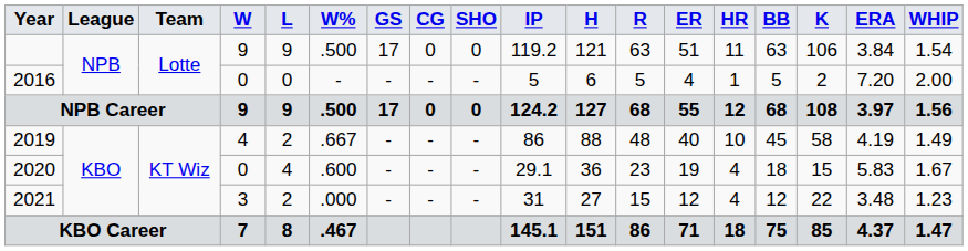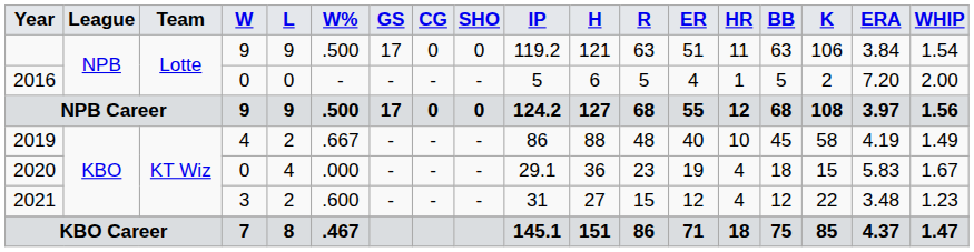 <table class="wikitable">
 <tr>
 <th style="background:#e4e7eb; width:42px;">Year</th>
 <th style="background:#e4e7eb; width:34px;">League</th>
 <th style="background:#e4e7eb; width:62px;">Team</th>
 <th style="background:#e4e7eb; width:30px;"><a href='#'>W</a></th>
 <th style="background:#e4e7eb; width:30px;"><a href='#'>L</a></th>
 <th style="background:#e4e7eb; width:42px;"><a href='#'>W%</a></th>
 <th style="background:#e4e7eb; width:28px;"><a href='#'>GS</a></th>
 <th style="background:#e4e7eb; width:28px;"><a href='#'>CG</a></th>
 <th style="background:#e4e7eb; width:28px;"><a href='#'>SHO</a></th>
 <th style="background:#e4e7eb; width:48px;"><a href='#'>IP</a></th>
 <th style="background:#e4e7eb; width:34px;"><a href='#'>H</a></th>
 <th style="background:#e4e7eb; width:34px;"><a href='#'>R</a></th>
 <th style="background:#e4e7eb; width:34px;"><a href='#'>ER</a></th>
 <th style="background:#e4e7eb; width:28px;"><a href='#'>HR</a></th>
 <th style="background:#e4e7eb; width:28px;"><a href='#'>BB</a></th>
 <th style="background:#e4e7eb; width:34px;"><a href='#'>K</a></th>
 <th style="background:#e4e7eb; width:42px;"><a href='#'>ERA</a></th>
 <th style="background:#e4e7eb; width:42px;"><a href='#'>WHIP</a></th>
 </tr>
 <tr align=center>
 <td></td>
 <td rowspan="2"><a href='#'>NPB</a></td>
 <td rowspan="2"><a href='#'>Lotte</a></td>
 <td>9</td>
 <td>9</td>
 <td>.500</td>
 <td>17</td>
 <td>0</td>
 <td>0</td>
 <td>119.2</td>
 <td>121</td>
 <td>63</td>
 <td>51</td>
 <td>11</td>
 <td>63</td>
 <td>106</td>
 <td>3.84</td>
 <td>1.54</td>
 </tr>
 <tr align=center>
 <td>2016</td>
 <td>0</td>
 <td>0</td>
 <td>-</td>
 <td>-</td>
 <td>-</td>
 <td>-</td>
 <td>5</td>
 <td>6</td>
 <td>5</td>
 <td>4</td>
 <td>1</td>
 <td>5</td>
 <td>2</td>
 <td>7.20</td>
 <td>2.00</td>
 </tr>
 <tr style="text-align:center; background:#dadde0;">
 <td colspan="3"><strong>NPB Career</strong></td>
 <td><strong>9</strong></td>
 <td><strong>9</strong></td>
 <td><strong>.500</strong></td>
 <td><strong>17</strong></td>
 <td><strong>0</strong></td>
 <td><strong>0</strong></td>
 <td><strong>124.2</strong></td>
 <td><strong>127</strong></td>
 <td><strong>68</strong></td>
 <td><strong>55</strong></td>
 <td><strong>12</strong></td>
 <td><strong>68</strong></td>
 <td><strong>108</strong></td>
 <td><strong>3.97</strong></td>
 <td><strong>1.56</strong></td>
 </tr>
 <tr align=center>
 <td>2019</td>
 <td rowspan="3"><a href='#'>KBO</a></td>
 <td rowspan="3"><a href='#'>KT Wiz</a></td>
 <td>4</td>
 <td>2</td>
 <td>.667</td>
 <td>-</td>
 <td>-</td>
 <td>-</td>
 <td>86</td>
 <td>88</td>
 <td>48</td>
 <td>40</td>
 <td>10</td>
 <td>45</td>
 <td>58</td>
 <td>4.19</td>
 <td>1.49</td>
 </tr>
 <tr align=center>
 <td>2020</td>
 <td>0</td>
 <td>4</td>
-<td>.600</td>
+<td>.000</td>
 <td>-</td>
 <td>-</td>
 <td>-</td>
 <td>29.1</td>
 <td>36</td>
 <td>23</td>
 <td>19</td>
 <td>4</td>
 <td>18</td>
 <td>15</td>
 <td>5.83</td>
 <td>1.67</td>
 </tr>
 <tr align=center>
 <td>2021</td>
 <td>3</td>
 <td>2</td>
-<td>.000</td>
+<td>.600</td>
 <td>-</td>
 <td>-</td>
 <td>-</td>
 <td>31</td>
 <td>27</td>
 <td>15</td>
 <td>12</td>
 <td>4</td>
 <td>12</td>
 <td>22</td>
 <td>3.48</td>
 <td>1.23</td>
 </tr>
 <tr align=center>
 </tr>
 <tr style="text-align:center; background:#dadde0;">
 <td colspan="3"><strong>KBO Career</strong></td>
 <td><strong>7</strong></td>
 <td><strong>8</strong></td>
 <td><strong>.467</strong></td>
 <td></td>
 <td></td>
 <td></td>
 <td><strong>145.1</strong></td>
 <td><strong>151</strong></td>
 <td><strong>86</strong></td>
 <td><strong>71</strong></td>
 <td><strong>18</strong></td>
 <td><strong>75</strong></td>
 <td><strong>85</strong></td>
 <td><strong>4.37</strong></td>
 <td><strong>1.47</strong></td>
 </tr>
 </table>
